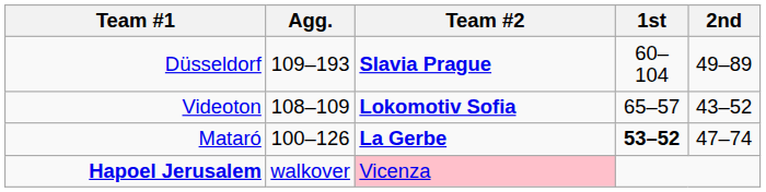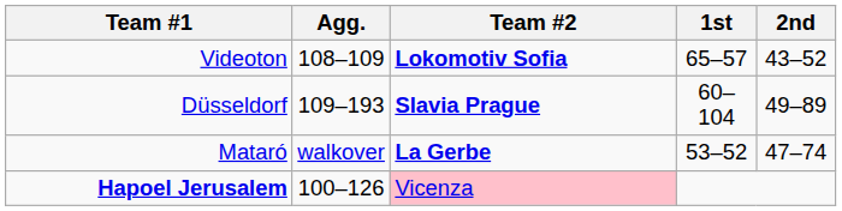 <table class=wikitable style="text-align:center">
 <tr>
 <th width=200>Team #1</th>
 <th width=50>Agg.</th>
 <th width=200>Team #2</th>
 <th width=50>1st</th>
 <th width=50>2nd</th>
 </tr>
 <tr>
+<td align=right><a href='#'>Videoton</a> </td>
+<td align=center>108–109</td>
+<td align=left> <strong><a href='#'>Lokomotiv Sofia</a></strong></td>
+<td align=center>65–57</td>
+<td align=center>43–52</td>
+</tr>
+<tr>
 <td align=right><a href='#'>Düsseldorf</a> </td>
 <td align=center>109–193</td>
 <td align=left> <strong><a href='#'>Slavia Prague</a></strong></td>
 <td align=center>60–104</td>
 <td align=center>49–89</td>
 </tr>
 <tr>
-<td align=right><a href='#'>Videoton</a> </td>
-<td align=center>108–109</td>
-<td align=left> <strong><a href='#'>Lokomotiv Sofia</a></strong></td>
-<td align=center>65–57</td>
-<td align=center>43–52</td>
-</tr>
-<tr>
 <td align=right><a href='#'>Mataró</a> </td>
-<td align=center>100–126</td>
+<td align=center><a href='#'>walkover</a></td>
 <td align=left> <strong><a href='#'>La Gerbe</a></strong></td>
-<td align=center><strong>53–52</strong></td>
+<td align=center>53–52</td>
 <td align=center>47–74</td>
 </tr>
 <tr>
 <td align=right><strong><a href='#'>Hapoel Jerusalem</a></strong> </td>
-<td align=center><a href='#'>walkover</a></td>
+<td align=center>100–126</td>
 <td align=left style="background: pink;"> <a href='#'>Vicenza</a></td>
 </tr>
 </table>
